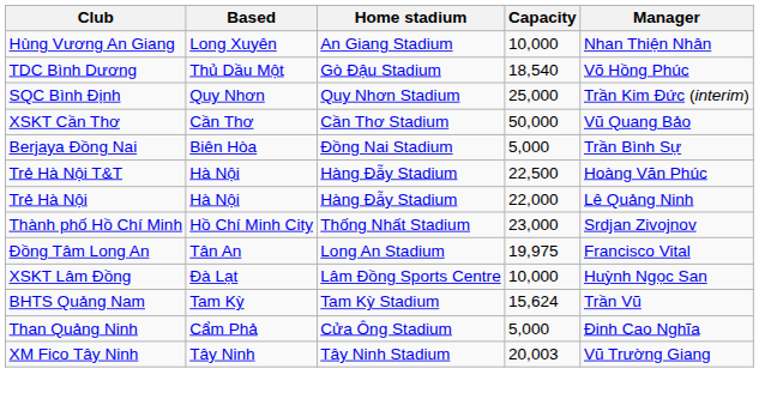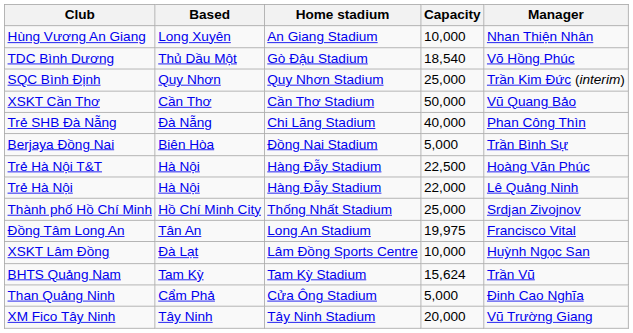 <table class="wikitable sortable">
 <tr>
 <th>Club</th>
 <th>Based</th>
 <th>Home stadium</th>
 <th>Capacity</th>
 <th>Manager</th>
 </tr>
 <tr>
 <td><a href='#'>Hùng Vương An Giang</a></td>
 <td><a href='#'>Long Xuyên</a></td>
 <td><a href='#'>An Giang Stadium</a></td>
 <td>10,000</td>
 <td> <a href='#'>Nhan Thiện Nhân</a></td>
 </tr>
 <tr>
 <td><a href='#'>TDC Bình Dương</a></td>
 <td><a href='#'>Thủ Dầu Một</a></td>
 <td><a href='#'>Gò Đậu Stadium</a></td>
 <td>18,540</td>
 <td> <a href='#'>Võ Hồng Phúc</a></td>
 </tr>
 <tr>
 <td><a href='#'>SQC Bình Định</a></td>
 <td><a href='#'>Quy Nhơn</a></td>
 <td><a href='#'>Quy Nhơn Stadium</a></td>
 <td>25,000</td>
 <td> <a href='#'>Trần Kim Đức</a> (<em>interim</em>)</td>
 </tr>
 <tr>
 <td><a href='#'>XSKT Cần Thơ</a></td>
 <td><a href='#'>Cần Thơ</a></td>
 <td><a href='#'>Cần Thơ Stadium</a></td>
 <td>50,000</td>
 <td> <a href='#'>Vũ Quang Bảo</a></td>
 </tr>
 <tr>
+<td><a href='#'>Trẻ SHB Đà Nẵng</a></td>
+<td><a href='#'>Đà Nẵng</a></td>
+<td><a href='#'>Chi Lăng Stadium</a></td>
+<td>40,000</td>
+<td> <a href='#'>Phan Công Thìn</a></td>
+</tr>
+<tr>
 <td><a href='#'>Berjaya Đồng Nai</a></td>
 <td><a href='#'>Biên Hòa</a></td>
 <td><a href='#'>Đồng Nai Stadium</a></td>
 <td>5,000</td>
 <td> <a href='#'>Trần Bình Sự</a></td>
 </tr>
 <tr>
 <td><a href='#'>Trẻ Hà Nội T&T</a></td>
 <td><a href='#'>Hà Nội</a></td>
 <td><a href='#'>Hàng Đẫy Stadium</a></td>
 <td>22,500</td>
 <td> <a href='#'>Hoàng Văn Phúc</a></td>
 </tr>
 <tr>
 <td><a href='#'>Trẻ Hà Nội</a></td>
 <td><a href='#'>Hà Nội</a></td>
 <td><a href='#'>Hàng Đẫy Stadium</a></td>
 <td>22,000</td>
 <td> <a href='#'>Lê Quảng Ninh</a></td>
 </tr>
 <tr>
 <td><a href='#'>Thành phố Hồ Chí Minh</a></td>
 <td><a href='#'>Hồ Chí Minh City</a></td>
 <td><a href='#'>Thống Nhất Stadium</a></td>
-<td>23,000</td>
+<td>25,000</td>
 <td> <a href='#'>Srdjan Zivojnov</a></td>
 </tr>
 <tr>
 <td><a href='#'>Đồng Tâm Long An</a></td>
 <td><a href='#'>Tân An</a></td>
 <td><a href='#'>Long An Stadium</a></td>
 <td>19,975</td>
 <td> <a href='#'>Francisco Vital</a></td>
 </tr>
 <tr>
 <td><a href='#'>XSKT Lâm Đồng</a></td>
 <td><a href='#'>Đà Lạt</a></td>
 <td><a href='#'>Lâm Đồng Sports Centre</a></td>
 <td>10,000</td>
 <td> <a href='#'>Huỳnh Ngọc San</a></td>
 </tr>
 <tr>
 <td><a href='#'>BHTS Quảng Nam</a></td>
 <td><a href='#'>Tam Kỳ</a></td>
 <td><a href='#'>Tam Kỳ Stadium</a></td>
 <td>15,624</td>
 <td> <a href='#'>Trần Vũ</a></td>
 </tr>
 <tr>
 <td><a href='#'>Than Quảng Ninh</a></td>
 <td><a href='#'>Cẩm Phả</a></td>
 <td><a href='#'>Cửa Ông Stadium</a></td>
 <td>5,000</td>
 <td> <a href='#'>Đinh Cao Nghĩa</a></td>
 </tr>
 <tr>
 <td><a href='#'>XM Fico Tây Ninh</a></td>
 <td><a href='#'>Tây Ninh</a></td>
 <td><a href='#'>Tây Ninh Stadium</a></td>
-<td>20,003</td>
+<td>20,000</td>
 <td> <a href='#'>Vũ Trường Giang</a></td>
 </tr>
 </table>
